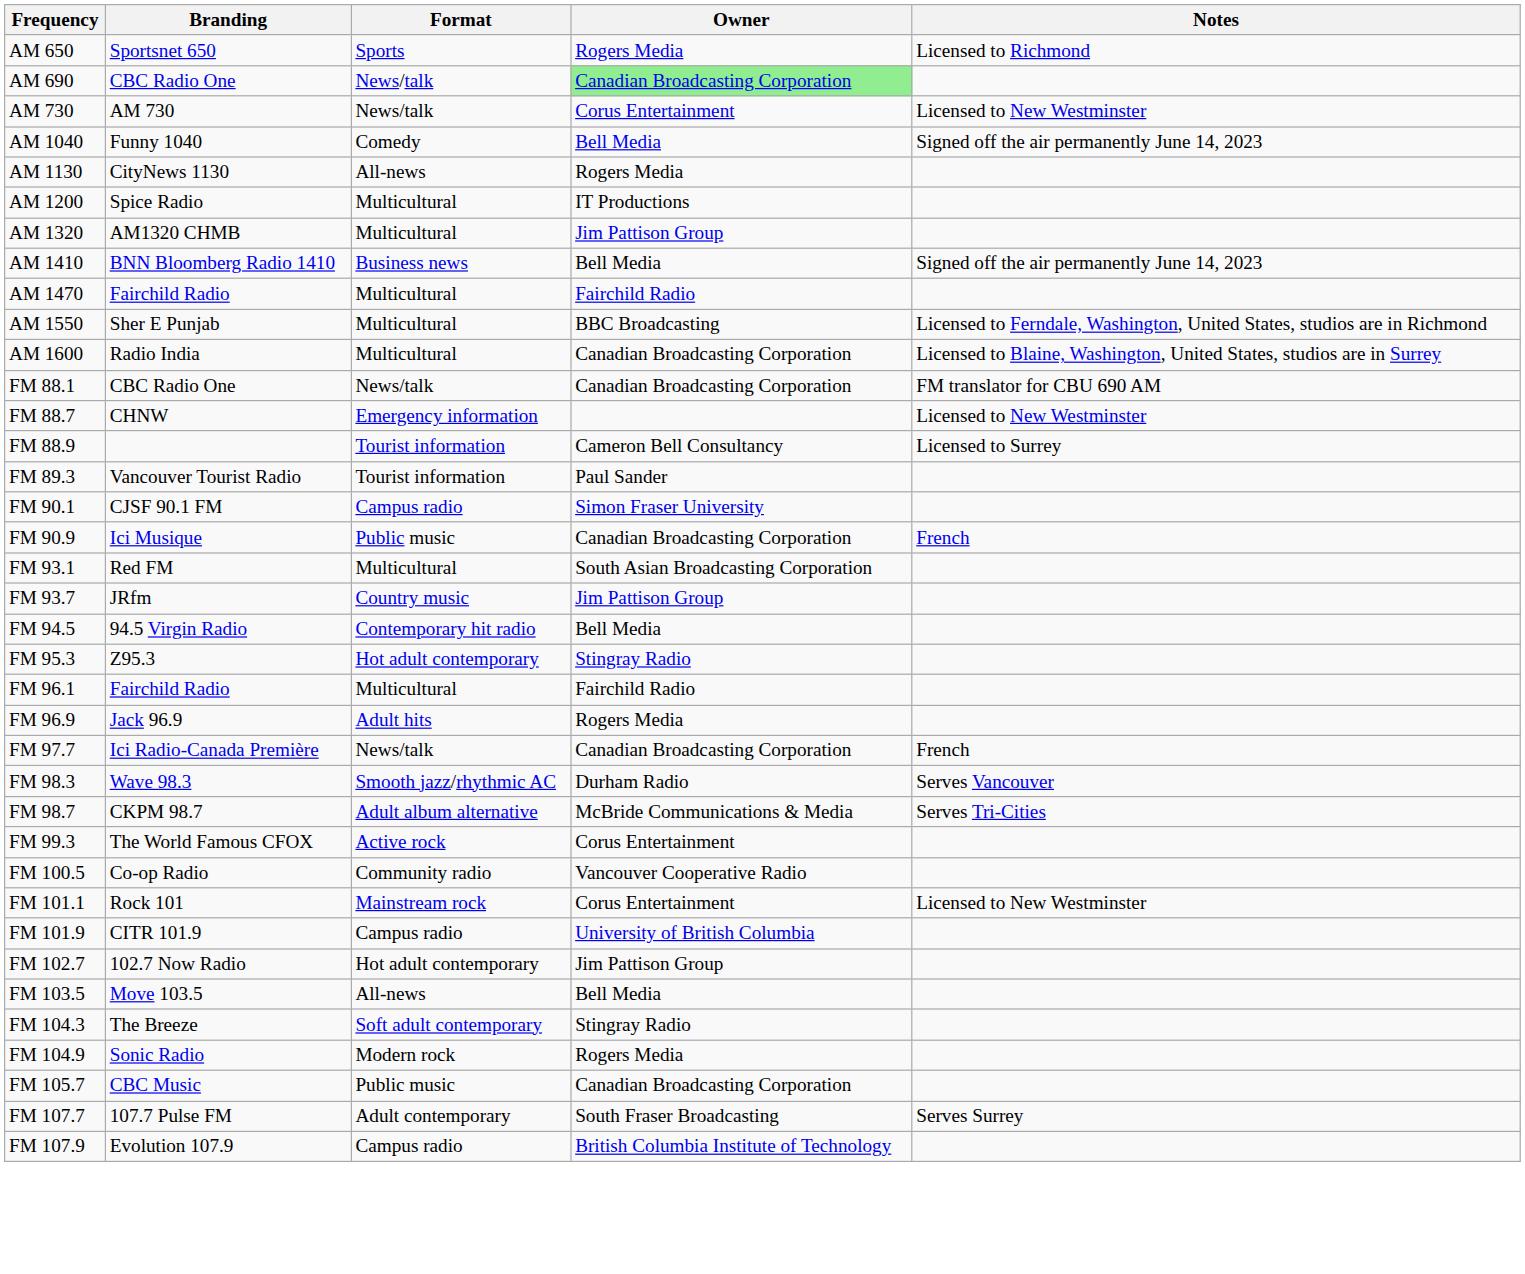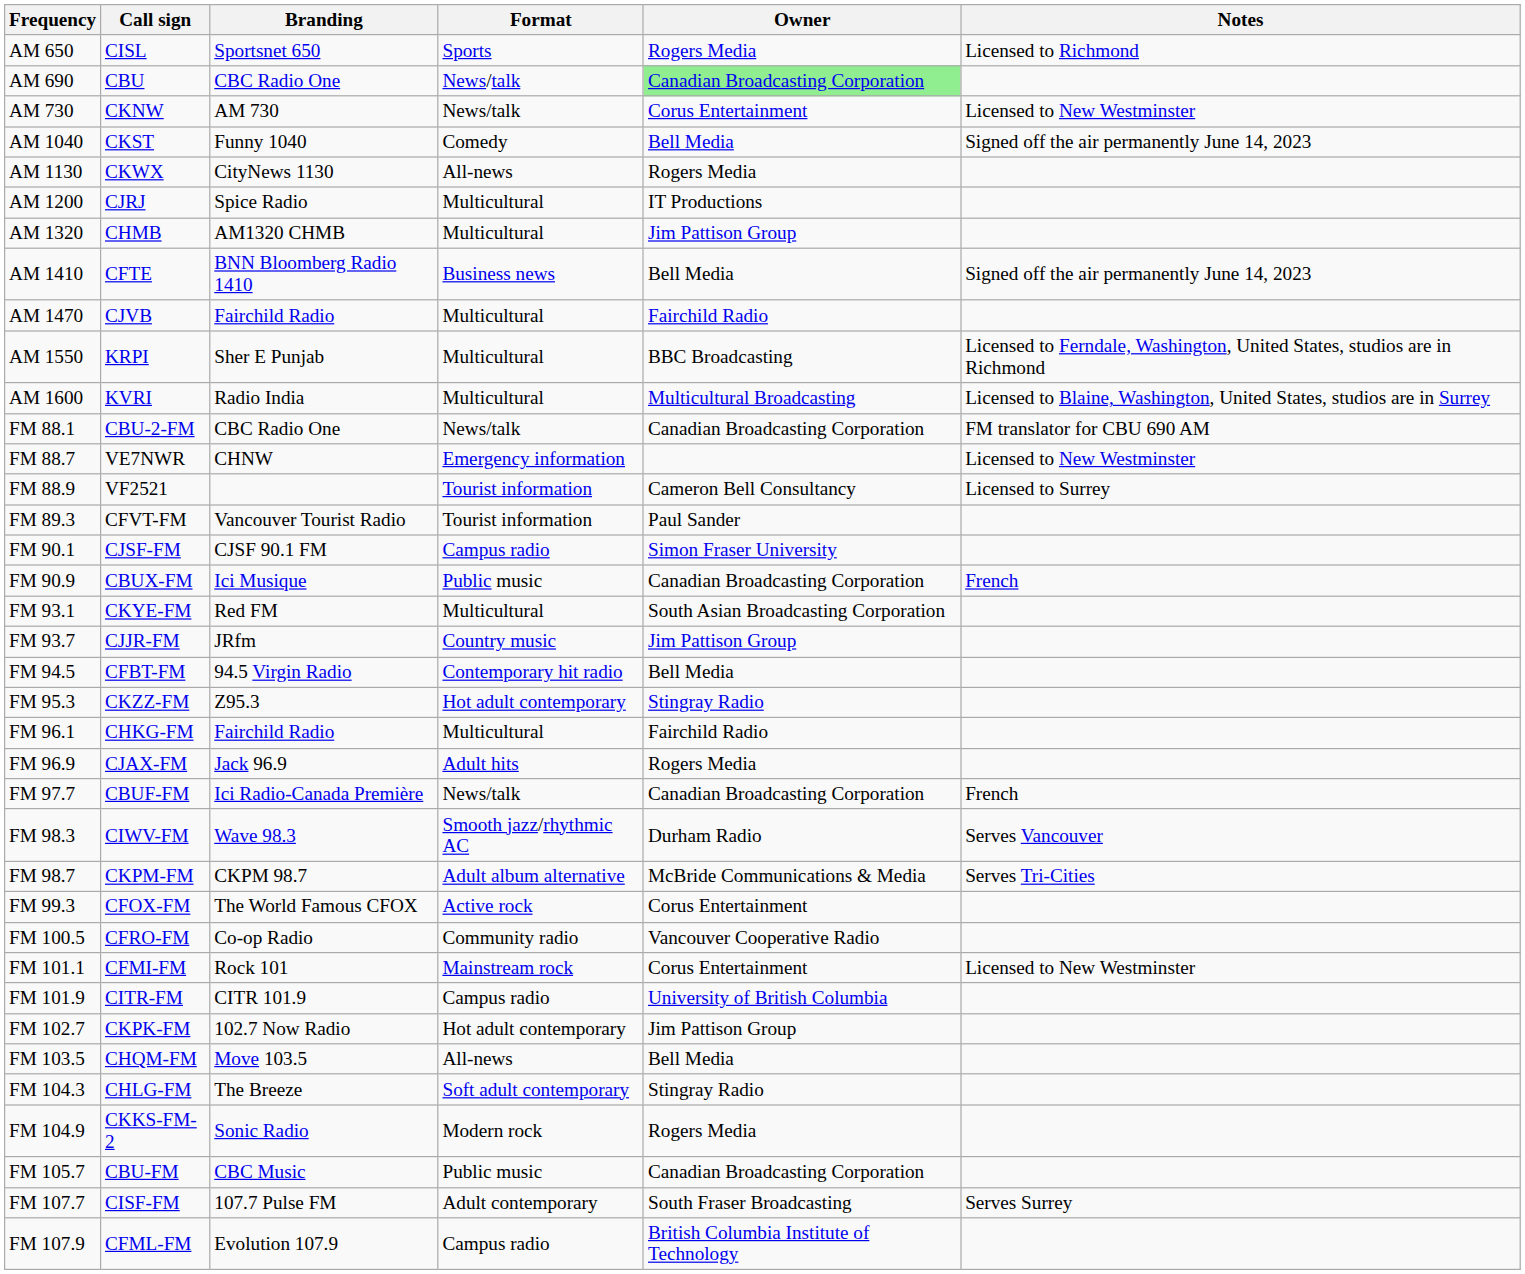 <table class="wikitable sortable"  width="100%">
 <tr>
 <th>Frequency</th>
+<th>Call sign</th>
 <th>Branding</th>
 <th>Format</th>
 <th>Owner</th>
 <th>Notes</th>
 </tr>
 <tr>
 <td data-sort-value="AM 0650">AM 650</td>
+<td><a href='#'>CISL</a></td>
 <td><a href='#'>Sportsnet 650</a></td>
 <td><a href='#'>Sports</a></td>
 <td><a href='#'>Rogers Media</a></td>
 <td>Licensed to <a href='#'>Richmond</a></td>
 </tr>
 <tr>
 <td data-sort-value="AM 0690">AM 690</td>
+<td><a href='#'>CBU</a></td>
 <td><a href='#'>CBC Radio One</a></td>
 <td><a href='#'>News</a>/<a href='#'>talk</a></td>
 <td style="background: lightgreen;"><a href='#'>Canadian Broadcasting Corporation</a></td>
 <td></td>
 </tr>
 <tr>
 <td data-sort-value="AM 0730">AM 730</td>
+<td><a href='#'>CKNW</a></td>
 <td>AM 730</td>
 <td>News/talk</td>
 <td><a href='#'>Corus Entertainment</a></td>
 <td>Licensed to <a href='#'>New Westminster</a></td>
 </tr>
 <tr>
 <td>AM 1040</td>
+<td><a href='#'>CKST</a></td>
 <td>Funny 1040</td>
 <td>Comedy</td>
 <td><a href='#'>Bell Media</a></td>
 <td>Signed off the air permanently June 14, 2023</td>
 </tr>
 <tr>
 <td>AM 1130</td>
+<td><a href='#'>CKWX</a></td>
 <td>CityNews 1130</td>
 <td>All-news</td>
 <td>Rogers Media</td>
 <td></td>
 </tr>
 <tr>
 <td>AM 1200</td>
+<td><a href='#'>CJRJ</a></td>
 <td>Spice Radio</td>
 <td>Multicultural</td>
 <td>IT Productions</td>
 <td></td>
 </tr>
 <tr>
 <td>AM 1320</td>
+<td><a href='#'>CHMB</a></td>
 <td>AM1320 CHMB</td>
 <td>Multicultural</td>
 <td><a href='#'>Jim Pattison Group</a></td>
 <td></td>
 </tr>
 <tr>
 <td>AM 1410</td>
+<td><a href='#'>CFTE</a></td>
 <td><a href='#'>BNN Bloomberg Radio 1410</a></td>
 <td><a href='#'>Business news</a></td>
 <td>Bell Media</td>
 <td>Signed off the air permanently June 14, 2023</td>
 </tr>
 <tr>
 <td>AM 1470</td>
+<td><a href='#'>CJVB</a></td>
 <td><a href='#'>Fairchild Radio</a></td>
 <td>Multicultural</td>
 <td><a href='#'>Fairchild Radio</a></td>
 <td></td>
 </tr>
 <tr>
 <td>AM 1550</td>
+<td><a href='#'>KRPI</a></td>
 <td>Sher E Punjab</td>
 <td>Multicultural</td>
 <td>BBC Broadcasting</td>
 <td>Licensed to <a href='#'>Ferndale, Washington</a>, United States,  studios are in Richmond</td>
 </tr>
 <tr>
 <td>AM 1600</td>
+<td><a href='#'>KVRI</a></td>
 <td>Radio India</td>
 <td>Multicultural</td>
-<td>Canadian Broadcasting Corporation</td>
+<td><a href='#'>Multicultural Broadcasting</a></td>
 <td>Licensed to <a href='#'>Blaine, Washington</a>, United States, studios are in <a href='#'>Surrey</a></td>
 </tr>
 <tr>
 <td data-sort-value="FM 088.1">FM 88.1</td>
+<td><a href='#'>CBU-2-FM</a></td>
 <td>CBC Radio One</td>
 <td>News/talk</td>
 <td>Canadian Broadcasting Corporation</td>
 <td>FM translator for CBU 690 AM</td>
 </tr>
 <tr>
 <td data-sort-value="FM 088.7">FM 88.7</td>
+<td>VE7NWR</td>
 <td>CHNW</td>
 <td><a href='#'>Emergency information</a></td>
 <td></td>
 <td>Licensed to <a href='#'>New Westminster</a></td>
 </tr>
 <tr>
 <td data-sort-value="FM 088.9">FM 88.9</td>
+<td>VF2521</td>
 <td></td>
 <td><a href='#'>Tourist information</a></td>
 <td>Cameron Bell Consultancy</td>
 <td>Licensed to Surrey</td>
 </tr>
 <tr>
 <td data-sort-value="FM 089.3">FM 89.3</td>
+<td>CFVT-FM</td>
 <td>Vancouver Tourist Radio</td>
 <td>Tourist information</td>
 <td>Paul Sander</td>
 <td></td>
 </tr>
 <tr>
 <td data-sort-value="FM 090.1">FM 90.1</td>
+<td><a href='#'>CJSF-FM</a></td>
 <td>CJSF 90.1 FM</td>
 <td><a href='#'>Campus radio</a></td>
 <td><a href='#'>Simon Fraser University</a></td>
 <td></td>
 </tr>
 <tr>
 <td data-sort-value="FM 090.9">FM 90.9</td>
+<td><a href='#'>CBUX-FM</a></td>
 <td><a href='#'>Ici Musique</a></td>
 <td><a href='#'>Public</a> music</td>
 <td>Canadian Broadcasting Corporation</td>
 <td><a href='#'>French</a></td>
 </tr>
 <tr>
 <td data-sort-value="FM 093.1">FM 93.1</td>
+<td><a href='#'>CKYE-FM</a></td>
 <td>Red FM</td>
 <td>Multicultural</td>
 <td>South Asian Broadcasting Corporation</td>
 <td></td>
 </tr>
 <tr>
 <td data-sort-value="FM 093.7">FM 93.7</td>
+<td><a href='#'>CJJR-FM</a></td>
 <td>JRfm</td>
 <td><a href='#'>Country music</a></td>
 <td><a href='#'>Jim Pattison Group</a></td>
 <td></td>
 </tr>
 <tr>
 <td data-sort-value="FM 094.5">FM 94.5</td>
+<td><a href='#'>CFBT-FM</a></td>
 <td>94.5 <a href='#'>Virgin Radio</a></td>
 <td><a href='#'>Contemporary hit radio</a></td>
 <td>Bell Media</td>
 <td></td>
 </tr>
 <tr>
 <td data-sort-value="FM 095.3">FM 95.3</td>
+<td><a href='#'>CKZZ-FM</a></td>
 <td>Z95.3</td>
 <td><a href='#'>Hot adult contemporary</a></td>
 <td><a href='#'>Stingray Radio</a></td>
 <td></td>
 </tr>
 <tr>
 <td data-sort-value="FM 096.1">FM 96.1</td>
+<td><a href='#'>CHKG-FM</a></td>
 <td><a href='#'>Fairchild Radio</a></td>
 <td>Multicultural</td>
 <td>Fairchild Radio</td>
 <td></td>
 </tr>
 <tr>
 <td data-sort-value="FM 096.9">FM 96.9</td>
+<td><a href='#'>CJAX-FM</a></td>
 <td><a href='#'>Jack</a> 96.9</td>
 <td><a href='#'>Adult hits</a></td>
 <td>Rogers Media</td>
 <td></td>
 </tr>
 <tr>
 <td data-sort-value="FM 097.7">FM 97.7</td>
+<td><a href='#'>CBUF-FM</a></td>
 <td><a href='#'>Ici Radio-Canada Première</a></td>
 <td>News/talk</td>
 <td>Canadian Broadcasting Corporation</td>
 <td>French</td>
 </tr>
 <tr>
 <td data-sort-value="FM 098.3">FM 98.3</td>
+<td><a href='#'>CIWV-FM</a></td>
 <td><a href='#'>Wave 98.3</a></td>
 <td><a href='#'>Smooth jazz</a>/<a href='#'>rhythmic AC</a></td>
 <td>Durham Radio</td>
 <td>Serves <a href='#'>Vancouver</a></td>
 </tr>
 <tr>
 <td data-sort-value="FM 098.7">FM 98.7</td>
+<td><a href='#'>CKPM-FM</a></td>
 <td>CKPM 98.7</td>
 <td><a href='#'>Adult album alternative</a></td>
 <td>McBride Communications & Media</td>
 <td>Serves <a href='#'>Tri-Cities</a></td>
 </tr>
 <tr>
 <td data-sort-value="FM 099.3">FM 99.3</td>
+<td><a href='#'>CFOX-FM</a></td>
 <td>The World Famous CFOX</td>
 <td><a href='#'>Active rock</a></td>
 <td>Corus Entertainment</td>
 <td></td>
 </tr>
 <tr>
 <td>FM 100.5</td>
+<td><a href='#'>CFRO-FM</a></td>
 <td>Co-op Radio</td>
 <td>Community radio</td>
 <td>Vancouver Cooperative Radio</td>
 <td></td>
 </tr>
 <tr>
 <td>FM 101.1</td>
+<td><a href='#'>CFMI-FM</a></td>
 <td>Rock 101</td>
 <td><a href='#'>Mainstream rock</a></td>
 <td>Corus Entertainment</td>
 <td>Licensed to New Westminster</td>
 </tr>
 <tr>
 <td>FM 101.9</td>
+<td><a href='#'>CITR-FM</a></td>
 <td>CITR 101.9</td>
 <td>Campus radio</td>
 <td><a href='#'>University of British Columbia</a></td>
 <td></td>
 </tr>
 <tr>
 <td>FM 102.7</td>
+<td><a href='#'>CKPK-FM</a></td>
 <td>102.7 Now Radio</td>
 <td>Hot adult contemporary</td>
 <td>Jim Pattison Group</td>
 <td></td>
 </tr>
 <tr>
 <td>FM 103.5</td>
+<td><a href='#'>CHQM-FM</a></td>
 <td><a href='#'>Move</a> 103.5</td>
 <td>All-news</td>
 <td>Bell Media</td>
 <td></td>
 </tr>
 <tr>
 <td>FM 104.3</td>
+<td><a href='#'>CHLG-FM</a></td>
 <td>The Breeze</td>
 <td><a href='#'>Soft adult contemporary</a></td>
 <td>Stingray Radio</td>
 <td></td>
 </tr>
 <tr>
 <td>FM 104.9</td>
+<td><a href='#'>CKKS-FM-2</a></td>
 <td><a href='#'>Sonic Radio</a></td>
 <td>Modern rock</td>
 <td>Rogers Media</td>
 <td></td>
 </tr>
 <tr>
 <td>FM 105.7</td>
+<td><a href='#'>CBU-FM</a></td>
 <td><a href='#'>CBC Music</a></td>
 <td>Public music</td>
 <td>Canadian Broadcasting Corporation</td>
 <td></td>
 </tr>
 <tr>
 <td>FM 107.7</td>
+<td><a href='#'>CISF-FM</a></td>
 <td>107.7 Pulse FM</td>
 <td>Adult contemporary</td>
 <td>South Fraser Broadcasting</td>
 <td>Serves Surrey</td>
 </tr>
 <tr>
 <td>FM 107.9</td>
+<td><a href='#'>CFML-FM</a></td>
 <td>Evolution 107.9</td>
 <td>Campus radio</td>
 <td><a href='#'>British Columbia Institute of Technology</a></td>
 <td></td>
 </tr>
 </table>
